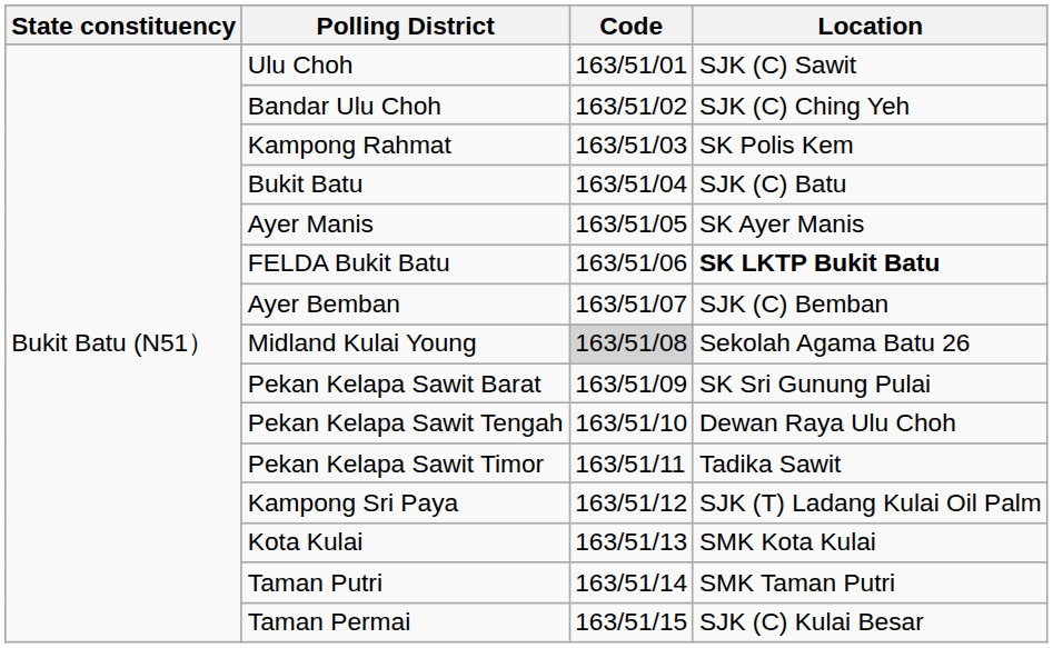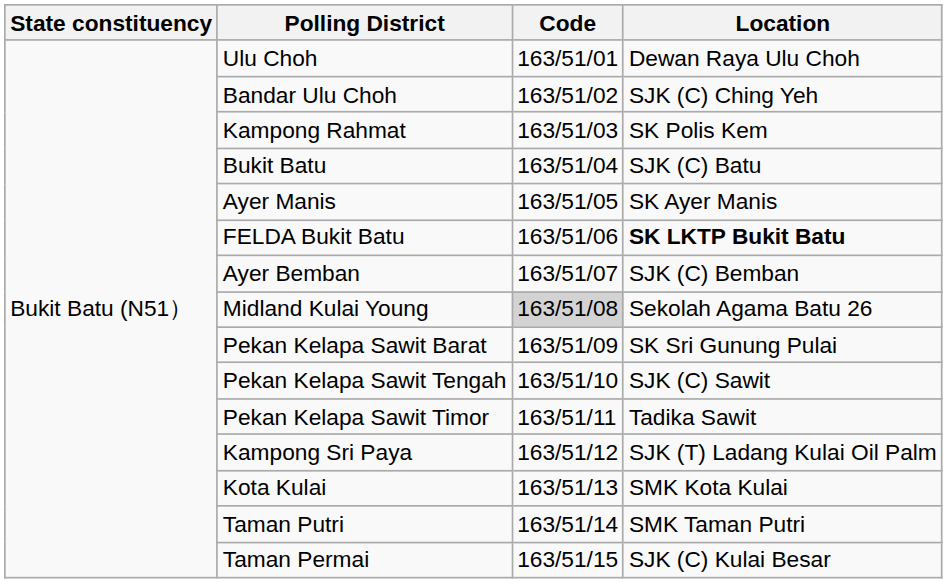 <table class="wikitable sortable mw-collapsible" style="white-space:nowrap;font-size:85%">
 <tr>
 <th>State constituency</th>
 <th>Polling District</th>
 <th>Code</th>
 <th>Location</th>
 </tr>
 <tr>
 <td rowspan="15">Bukit Batu (N51）</td>
 <td>Ulu Choh</td>
 <td>163/51/01</td>
-<td>SJK (C) Sawit</td>
+<td>Dewan Raya Ulu Choh</td>
 </tr>
 <tr>
 <td>Bandar Ulu Choh</td>
 <td>163/51/02</td>
 <td>SJK (C) Ching Yeh</td>
 </tr>
 <tr>
 <td>Kampong Rahmat</td>
 <td>163/51/03</td>
 <td>SK Polis Kem</td>
 </tr>
 <tr>
 <td>Bukit Batu</td>
 <td>163/51/04</td>
 <td>SJK (C) Batu</td>
 </tr>
 <tr>
 <td>Ayer Manis</td>
 <td>163/51/05</td>
 <td>SK Ayer Manis</td>
 </tr>
 <tr>
 <td>FELDA Bukit Batu</td>
 <td>163/51/06</td>
 <td><strong>SK LKTP Bukit Batu</strong></td>
 </tr>
 <tr>
 <td>Ayer Bemban</td>
 <td>163/51/07</td>
 <td>SJK (C) Bemban</td>
 </tr>
 <tr>
 <td>Midland Kulai Young</td>
 <td style="background: lightgrey;">163/51/08</td>
 <td>Sekolah Agama Batu 26</td>
 </tr>
 <tr>
 <td>Pekan Kelapa Sawit Barat</td>
 <td>163/51/09</td>
 <td>SK Sri Gunung Pulai</td>
 </tr>
 <tr>
 <td>Pekan Kelapa Sawit Tengah</td>
 <td>163/51/10</td>
-<td>Dewan Raya Ulu Choh</td>
+<td>SJK (C) Sawit</td>
 </tr>
 <tr>
 <td>Pekan Kelapa Sawit Timor</td>
 <td>163/51/11</td>
 <td>Tadika Sawit</td>
 </tr>
 <tr>
 <td>Kampong Sri Paya</td>
 <td>163/51/12</td>
 <td>SJK (T) Ladang Kulai Oil Palm</td>
 </tr>
 <tr>
 <td>Kota Kulai</td>
 <td>163/51/13</td>
 <td>SMK Kota Kulai</td>
 </tr>
 <tr>
 <td>Taman Putri</td>
 <td>163/51/14</td>
 <td>SMK Taman Putri</td>
 </tr>
 <tr>
 <td>Taman Permai</td>
 <td>163/51/15</td>
 <td>SJK (C) Kulai Besar</td>
 </tr>
 </table>
